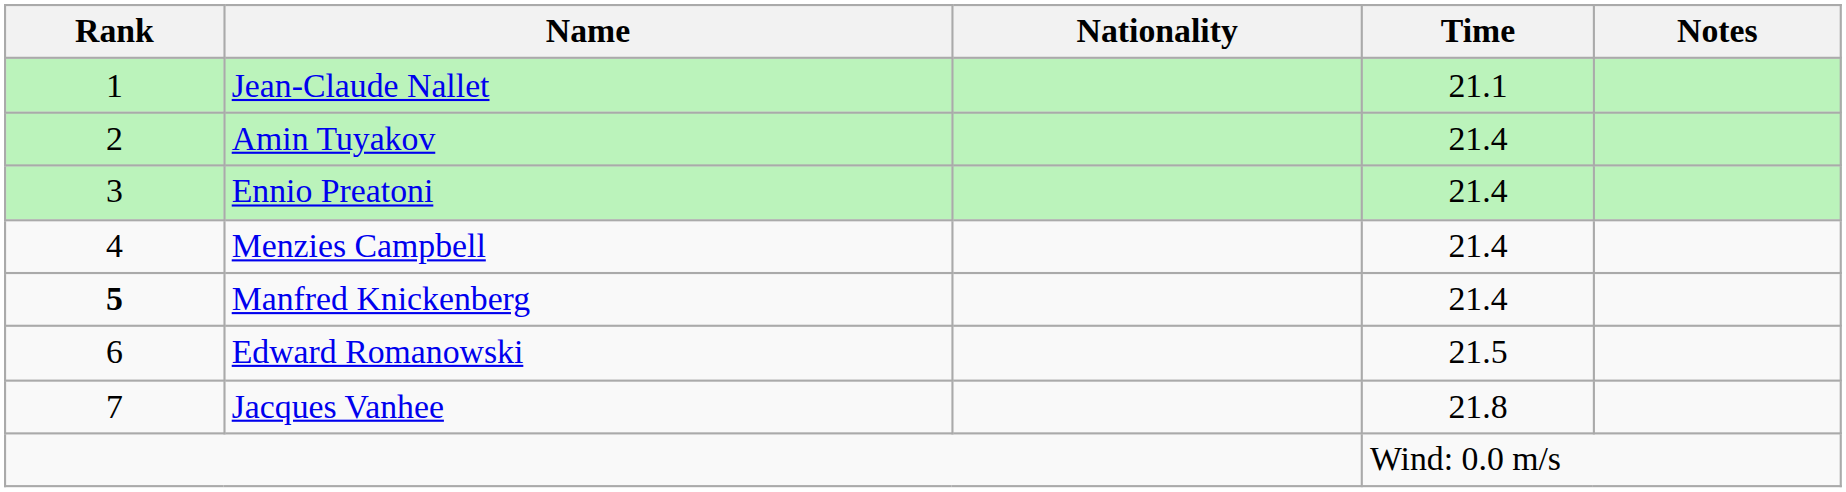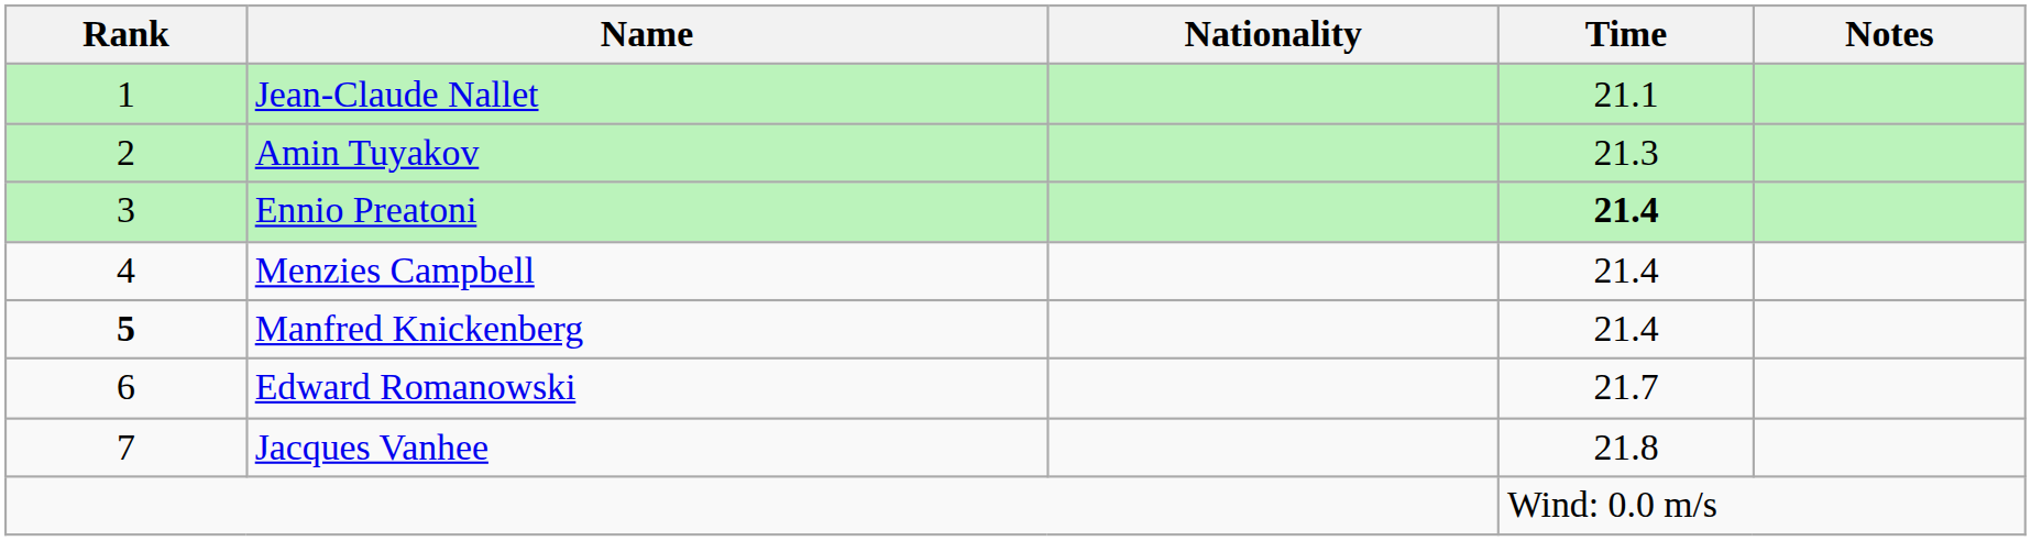 <table class="wikitable sortable" style="text-align:center;width: 55%">
 <tr>
 <th>Rank</th>
 <th>Name</th>
 <th>Nationality</th>
 <th>Time</th>
 <th>Notes</th>
 </tr>
 <tr bgcolor=bbf3bb>
 <td>1</td>
 <td align=left><a href='#'>Jean-Claude Nallet</a></td>
 <td align=left></td>
 <td>21.1</td>
 <td></td>
 </tr>
 <tr bgcolor=bbf3bb>
 <td>2</td>
 <td align=left><a href='#'>Amin Tuyakov</a></td>
 <td align=left></td>
-<td>21.4</td>
+<td>21.3</td>
 <td></td>
 </tr>
 <tr bgcolor=bbf3bb>
 <td>3</td>
 <td align=left><a href='#'>Ennio Preatoni</a></td>
 <td align=left></td>
-<td>21.4</td>
+<td><strong>21.4</strong></td>
 <td></td>
 </tr>
 <tr>
 <td>4</td>
 <td align=left><a href='#'>Menzies Campbell</a></td>
 <td align=left></td>
 <td>21.4</td>
 <td></td>
 </tr>
 <tr>
 <td><strong>5</strong></td>
 <td align=left><a href='#'>Manfred Knickenberg</a></td>
 <td align=left></td>
 <td>21.4</td>
 <td></td>
 </tr>
 <tr>
 <td>6</td>
 <td align=left><a href='#'>Edward Romanowski</a></td>
 <td align=left></td>
-<td>21.5</td>
+<td>21.7</td>
 <td></td>
 </tr>
 <tr>
 <td>7</td>
 <td align=left><a href='#'>Jacques Vanhee</a></td>
 <td align=left></td>
 <td>21.8</td>
 <td></td>
 </tr>
 <tr class="sortbottom">
 <td colspan="3"></td>
 <td colspan="2" style="text-align:left;">Wind: 0.0 m/s</td>
 </tr>
 </table>
